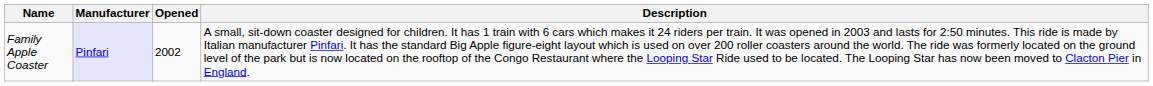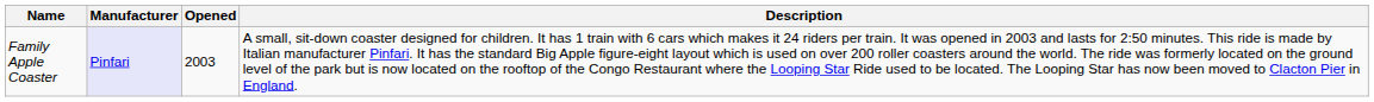 <table class="wikitable">
 <tr>
 <th>Name</th>
 <th>Manufacturer</th>
 <th>Opened</th>
 <th>Description</th>
 </tr>
 <tr>
 <td><em>Family Apple Coaster</em></td>
 <td style="background: lavender;"><a href='#'>Pinfari</a></td>
-<td>2002</td>
+<td>2003</td>
 <td>A small, sit-down coaster designed for children. It has 1 train with 6 cars which makes it 24 riders per train. It was opened in 2003 and lasts for 2:50 minutes. This ride is made by Italian manufacturer <a href='#'>Pinfari</a>. It has the standard Big Apple figure-eight layout which is used on over 200 roller coasters around the world. The ride was formerly located on the ground level of the park but is now located on the rooftop of the Congo Restaurant where the <a href='#'>Looping Star</a> Ride used to be located. The Looping Star has now been moved to <a href='#'>Clacton Pier</a> in <a href='#'>England</a>.</td>
 </tr>
 </table>
